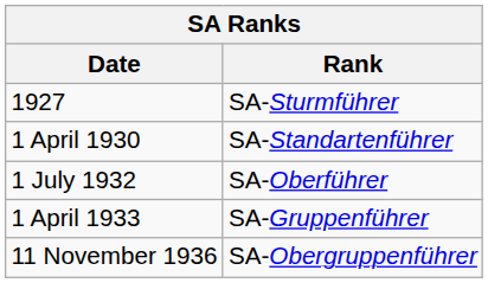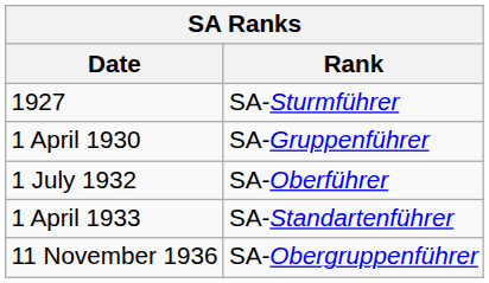 <table class="wikitable">
 <tr>
 <th colspan = "2">SA Ranks</th>
 </tr>
 <tr>
 <th>Date</th>
 <th>Rank</th>
 </tr>
 <tr>
 <td>1927</td>
 <td>SA-<em><a href='#'>Sturmführer</a></em></td>
 </tr>
 <tr>
 <td>1 April 1930</td>
-<td>SA-<em><a href='#'>Standartenführer</a></em></td>
+<td>SA-<em><a href='#'>Gruppenführer</a></em></td>
 </tr>
 <tr>
 <td>1 July 1932</td>
 <td>SA-<em><a href='#'>Oberführer</a></em></td>
 </tr>
 <tr>
 <td>1 April 1933</td>
-<td>SA-<em><a href='#'>Gruppenführer</a></em></td>
+<td>SA-<em><a href='#'>Standartenführer</a></em></td>
 </tr>
 <tr>
 <td>11 November 1936</td>
 <td>SA-<em><a href='#'>Obergruppenführer</a></em></td>
 </tr>
 </table>
